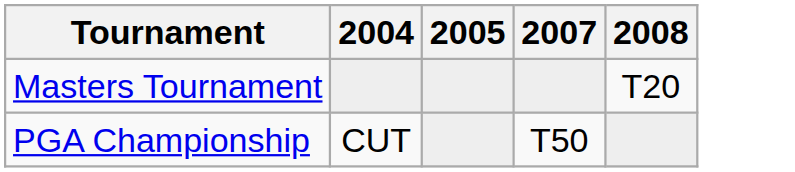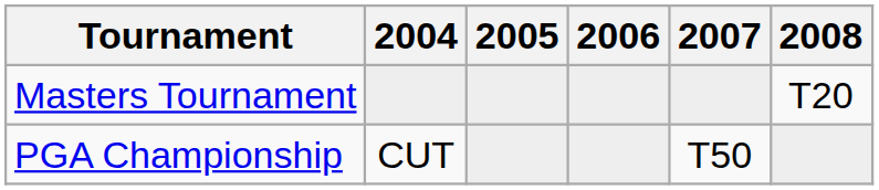 <table class="wikitable" style="font-size:95%;text-align:center;">
 <tr>
 <th>Tournament</th>
 <th>2004</th>
 <th>2005</th>
+<th>2006</th>
 <th>2007</th>
 <th>2008</th>
 </tr>
 <tr>
 <td align=left><a href='#'>Masters Tournament</a></td>
+<td style="background:#eeeeee;"></td>
 <td style="background:#eeeeee;"></td>
 <td style="background:#eeeeee;"></td>
 <td style="background:#eeeeee;"></td>
 <td>T20</td>
 </tr>
 <tr>
 <td align=left><a href='#'>PGA Championship</a></td>
 <td>CUT</td>
 <td style="background:#eeeeee;"></td>
+<td style="background:#eeeeee;"></td>
 <td>T50</td>
 <td style="background:#eeeeee;"></td>
 </tr>
 </table>
